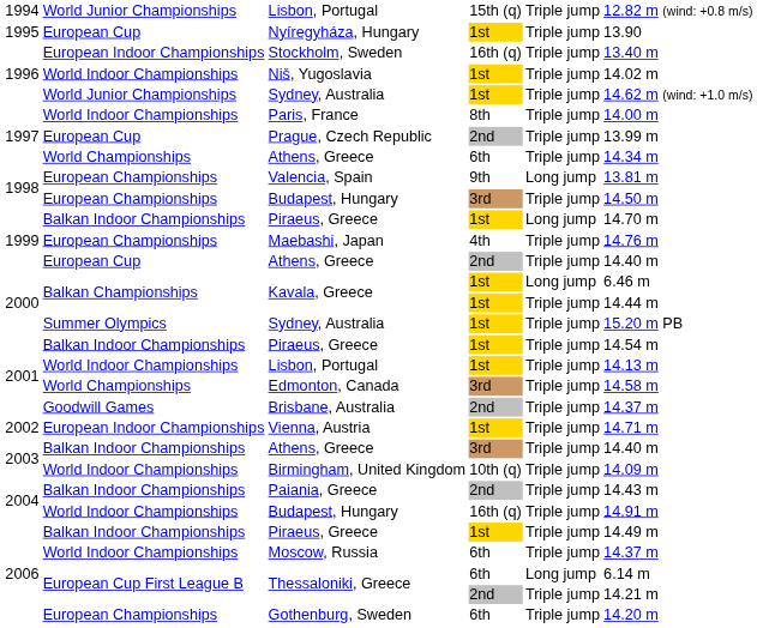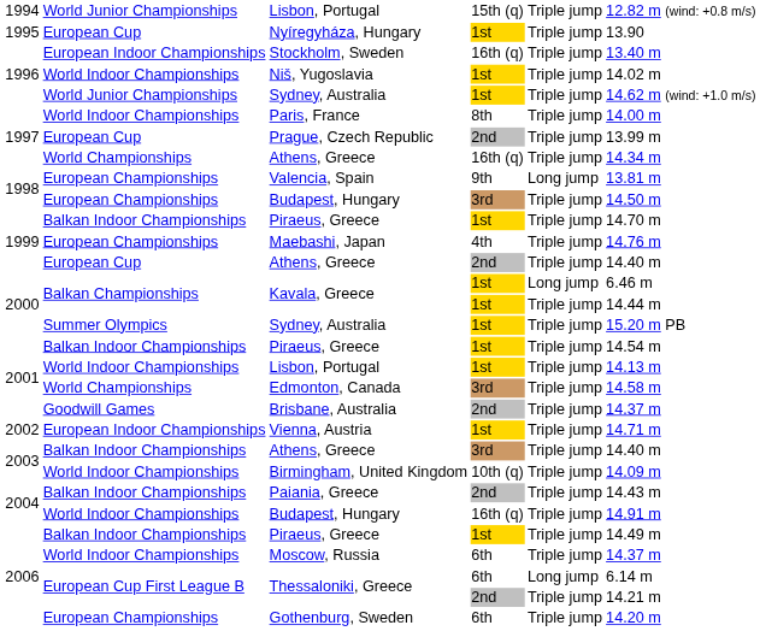 <table>
 <tr>
 <td>1994</td>
 <td><a href='#'>World Junior Championships</a></td>
 <td><a href='#'>Lisbon</a>, Portugal</td>
 <td>15th (q)</td>
 <td>Triple jump</td>
 <td><a href='#'>12.82 m</a>  <small>(wind: +0.8 m/s)</small></td>
 </tr>
 <tr>
 <td>1995</td>
 <td><a href='#'>European Cup</a></td>
 <td><a href='#'>Nyíregyháza</a>, Hungary</td>
 <td bgcolor=gold>1st</td>
 <td>Triple jump</td>
 <td>13.90</td>
 </tr>
 <tr>
 <td rowspan=3>1996</td>
 <td><a href='#'>European Indoor Championships</a></td>
 <td><a href='#'>Stockholm</a>, Sweden</td>
 <td>16th (q)</td>
 <td>Triple jump</td>
 <td><a href='#'>13.40 m</a></td>
 </tr>
 <tr>
 <td><a href='#'>World Indoor Championships</a></td>
 <td><a href='#'>Niš</a>, Yugoslavia</td>
 <td bgcolor=gold>1st</td>
 <td>Triple jump</td>
 <td>14.02 m</td>
 </tr>
 <tr>
 <td><a href='#'>World Junior Championships</a></td>
 <td><a href='#'>Sydney</a>, Australia</td>
 <td bgcolor=gold>1st</td>
 <td>Triple jump</td>
 <td><a href='#'>14.62 m</a>  <small>(wind: +1.0 m/s)</small></td>
 </tr>
 <tr>
 <td rowspan=3>1997</td>
 <td><a href='#'>World Indoor Championships</a></td>
 <td><a href='#'>Paris</a>, France</td>
 <td>8th</td>
 <td>Triple jump</td>
 <td><a href='#'>14.00 m</a></td>
 </tr>
 <tr>
 <td><a href='#'>European Cup</a></td>
 <td><a href='#'>Prague</a>, Czech Republic</td>
 <td bgcolor=silver>2nd</td>
 <td>Triple jump</td>
 <td>13.99 m</td>
 </tr>
 <tr>
 <td><a href='#'>World Championships</a></td>
 <td><a href='#'>Athens</a>, Greece</td>
-<td>6th</td>
+<td>16th (q)</td>
 <td>Triple jump</td>
 <td><a href='#'>14.34 m</a></td>
 </tr>
 <tr>
 <td rowspan=2>1998</td>
 <td><a href='#'>European Championships</a></td>
 <td><a href='#'>Valencia</a>, Spain</td>
 <td>9th</td>
 <td>Long jump</td>
 <td><a href='#'>13.81 m</a></td>
 </tr>
 <tr>
 <td><a href='#'>European Championships</a></td>
 <td><a href='#'>Budapest</a>, Hungary</td>
 <td bgcolor="cc9966">3rd</td>
 <td>Triple jump</td>
 <td><a href='#'>14.50 m</a></td>
 </tr>
 <tr>
 <td rowspan=3>1999</td>
 <td><a href='#'>Balkan Indoor Championships</a></td>
 <td><a href='#'>Piraeus</a>, Greece</td>
 <td bgcolor=gold>1st</td>
-<td>Long jump</td>
+<td>Triple jump</td>
 <td>14.70 m</td>
 </tr>
 <tr>
 <td><a href='#'>European Championships</a></td>
 <td><a href='#'>Maebashi</a>, Japan</td>
 <td>4th</td>
 <td>Triple jump</td>
 <td><a href='#'>14.76 m</a></td>
 </tr>
 <tr>
 <td><a href='#'>European Cup</a></td>
 <td><a href='#'>Athens</a>, Greece</td>
 <td bgcolor=silver>2nd</td>
 <td>Triple jump</td>
 <td>14.40 m </td>
 </tr>
 <tr>
 <td rowspan=3>2000</td>
 <td rowspan=2><a href='#'>Balkan Championships</a></td>
 <td rowspan=2><a href='#'>Kavala</a>, Greece</td>
 <td bgcolor=gold>1st</td>
 <td>Long jump</td>
 <td>6.46 m</td>
 </tr>
 <tr>
 <td bgcolor=gold>1st</td>
 <td>Triple jump</td>
 <td>14.44 m</td>
 </tr>
 <tr>
 <td><a href='#'>Summer Olympics</a></td>
 <td><a href='#'>Sydney</a>, Australia</td>
 <td bgcolor="gold">1st</td>
 <td>Triple jump</td>
 <td><a href='#'>15.20 m</a> PB</td>
 </tr>
 <tr>
 <td rowspan=4>2001</td>
 <td><a href='#'>Balkan Indoor Championships</a></td>
 <td><a href='#'>Piraeus</a>, Greece</td>
 <td bgcolor=gold>1st</td>
 <td>Triple jump</td>
 <td>14.54 m</td>
 </tr>
 <tr>
 <td><a href='#'>World Indoor Championships</a></td>
 <td><a href='#'>Lisbon</a>, Portugal</td>
 <td bgcolor="gold">1st</td>
 <td>Triple jump</td>
 <td><a href='#'>14.13 m</a></td>
 </tr>
 <tr>
 <td><a href='#'>World Championships</a></td>
 <td><a href='#'>Edmonton</a>, Canada</td>
 <td bgcolor="cc9966">3rd</td>
 <td>Triple jump</td>
 <td><a href='#'>14.58 m</a></td>
 </tr>
 <tr>
 <td><a href='#'>Goodwill Games</a></td>
 <td><a href='#'>Brisbane</a>, Australia</td>
 <td bgcolor=silver>2nd</td>
 <td>Triple jump</td>
 <td><a href='#'>14.37 m</a></td>
 </tr>
 <tr>
 <td>2002</td>
 <td><a href='#'>European Indoor Championships</a></td>
 <td><a href='#'>Vienna</a>, Austria</td>
 <td bgcolor="gold">1st</td>
 <td>Triple jump</td>
 <td><a href='#'>14.71 m</a></td>
 </tr>
 <tr>
 <td rowspan=2>2003</td>
 <td><a href='#'>Balkan Indoor Championships</a></td>
 <td><a href='#'>Athens</a>, Greece</td>
 <td bgcolor=cc9966>3rd</td>
 <td>Triple jump</td>
 <td>14.40 m</td>
 </tr>
 <tr>
 <td><a href='#'>World Indoor Championships</a></td>
 <td><a href='#'>Birmingham</a>, United Kingdom</td>
 <td>10th (q)</td>
 <td>Triple jump</td>
 <td><a href='#'>14.09 m</a></td>
 </tr>
 <tr>
 <td rowspan=2>2004</td>
 <td><a href='#'>Balkan Indoor Championships</a></td>
 <td><a href='#'>Paiania</a>, Greece</td>
 <td bgcolor=silver>2nd</td>
 <td>Triple jump</td>
 <td>14.43 m</td>
 </tr>
 <tr>
 <td><a href='#'>World Indoor Championships</a></td>
 <td><a href='#'>Budapest</a>, Hungary</td>
 <td>16th (q)</td>
 <td>Triple jump</td>
 <td><a href='#'>14.91 m</a></td>
 </tr>
 <tr>
 <td rowspan=5>2006</td>
 <td><a href='#'>Balkan Indoor Championships</a></td>
 <td><a href='#'>Piraeus</a>, Greece</td>
 <td bgcolor=gold>1st</td>
 <td>Triple jump</td>
 <td>14.49 m</td>
 </tr>
 <tr>
 <td><a href='#'>World Indoor Championships</a></td>
 <td><a href='#'>Moscow</a>, Russia</td>
 <td>6th</td>
 <td>Triple jump</td>
 <td><a href='#'>14.37 m</a></td>
 </tr>
 <tr>
 <td rowspan=2><a href='#'>European Cup First League B</a></td>
 <td rowspan=2><a href='#'>Thessaloniki</a>, Greece</td>
 <td>6th</td>
 <td>Long jump</td>
 <td>6.14 m</td>
 </tr>
 <tr>
 <td bgcolor=silver>2nd</td>
 <td>Triple jump</td>
 <td>14.21 m</td>
 </tr>
 <tr>
 <td><a href='#'>European Championships</a></td>
 <td><a href='#'>Gothenburg</a>, Sweden</td>
 <td>6th</td>
 <td>Triple jump</td>
 <td><a href='#'>14.20 m</a></td>
 </tr>
 </table>
